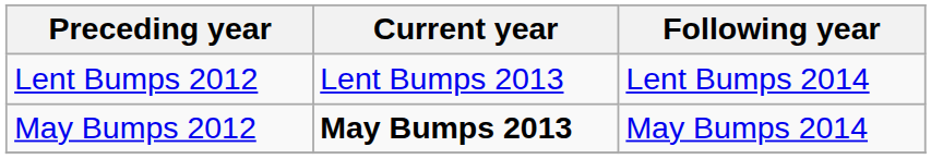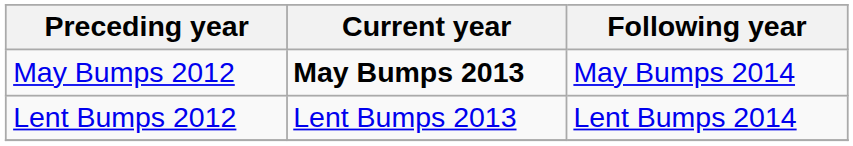 <table class="wikitable" style="margin: 1em auto;">
 <tr>
 <th width=150>Preceding year</th>
 <th width=150>Current year</th>
 <th width=150>Following year</th>
 </tr>
 <tr>
+<td><a href='#'>May Bumps 2012</a></td>
+<td><strong>May Bumps 2013</strong></td>
+<td><a href='#'>May Bumps 2014</a></td>
+</tr>
+<tr>
 <td><a href='#'>Lent Bumps 2012</a></td>
 <td><a href='#'>Lent Bumps 2013</a></td>
 <td><a href='#'>Lent Bumps 2014</a></td>
 </tr>
 <tr>
-<td><a href='#'>May Bumps 2012</a></td>
-<td><strong>May Bumps 2013</strong></td>
-<td><a href='#'>May Bumps 2014</a></td>
-</tr>
-<tr>
 </tr>
 </table>
